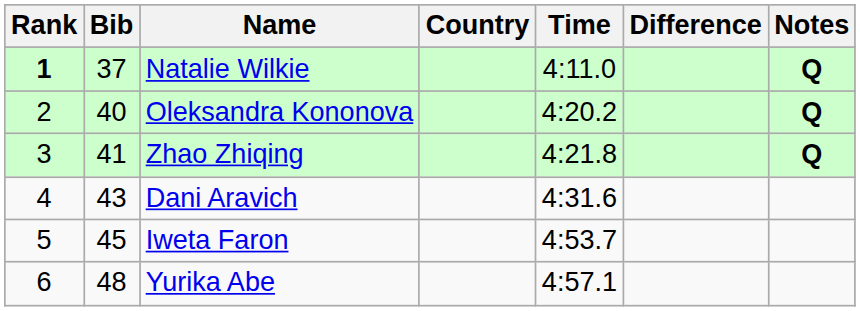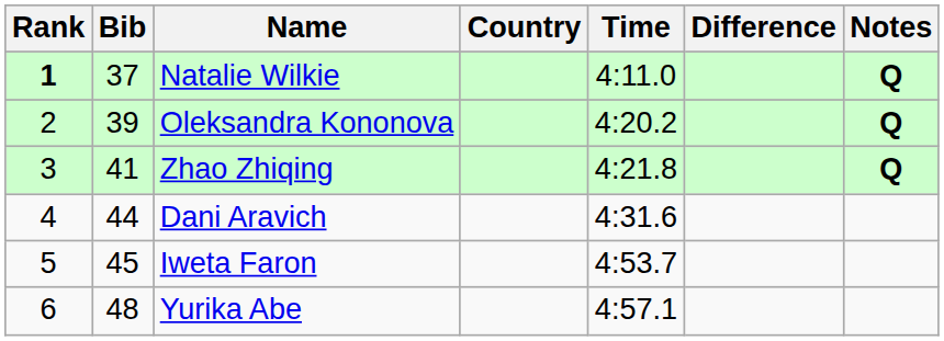 <table class="wikitable sortable" style="text-align:center">
 <tr>
 <th>Rank</th>
 <th>Bib</th>
 <th>Name</th>
 <th>Country</th>
 <th>Time</th>
 <th>Difference</th>
 <th>Notes</th>
 </tr>
 <tr bgcolor=ccffcc>
 <td><strong>1</strong></td>
 <td>37</td>
 <td align="left"><a href='#'>Natalie Wilkie</a></td>
 <td align="left"></td>
 <td>4:11.0</td>
 <td></td>
 <td><strong>Q</strong></td>
 </tr>
 <tr bgcolor=ccffcc>
 <td>2</td>
-<td>40</td>
+<td>39</td>
 <td align="left"><a href='#'>Oleksandra Kononova</a></td>
 <td align="left"></td>
 <td>4:20.2</td>
 <td></td>
 <td><strong>Q</strong></td>
 </tr>
 <tr bgcolor=ccffcc>
 <td>3</td>
 <td>41</td>
 <td align="left"><a href='#'>Zhao Zhiqing</a></td>
 <td align="left"></td>
 <td>4:21.8</td>
 <td></td>
 <td><strong>Q</strong></td>
 </tr>
 <tr>
 <td>4</td>
-<td>43</td>
+<td>44</td>
 <td align="left"><a href='#'>Dani Aravich</a></td>
 <td align="left"></td>
 <td>4:31.6</td>
 <td></td>
 <td></td>
 </tr>
 <tr>
 <td>5</td>
 <td>45</td>
 <td align="left"><a href='#'>Iweta Faron</a></td>
 <td align="left"></td>
 <td>4:53.7</td>
 <td></td>
 <td></td>
 </tr>
 <tr>
 <td>6</td>
 <td>48</td>
 <td align="left"><a href='#'>Yurika Abe</a></td>
 <td align="left"></td>
 <td>4:57.1</td>
 <td></td>
 <td></td>
 </tr>
 </table>
